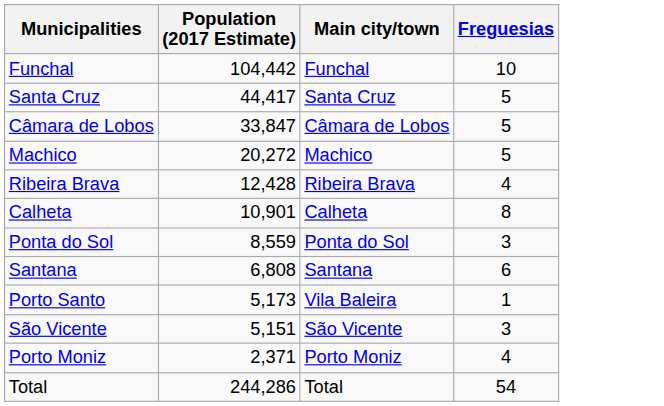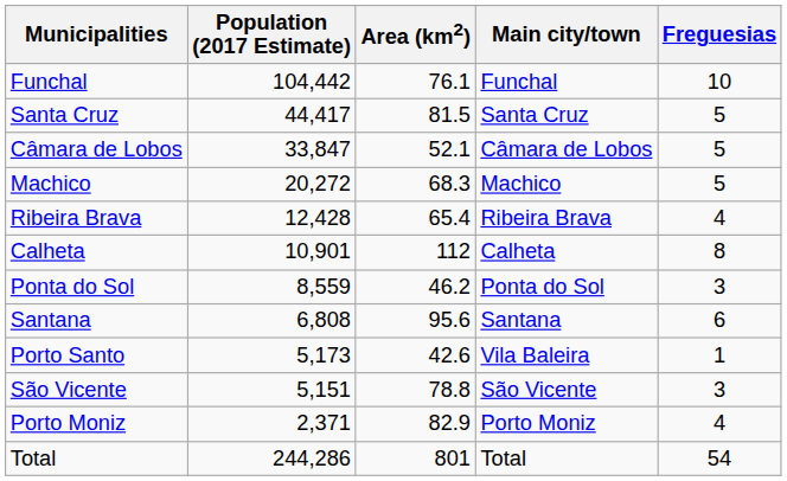 <table class="wikitable">
 <tr>
 <th>Municipalities</th>
 <th>Population<br>(2017 Estimate)</th>
+<th>Area (km<sup>2</sup>)</th>
 <th>Main city/town</th>
 <th><a href='#'>Freguesias</a></th>
 </tr>
 <tr>
 <td><a href='#'>Funchal</a></td>
 <td align="right">104,442</td>
+<td align="right">76.1</td>
 <td><a href='#'>Funchal</a></td>
 <td align="center">10</td>
 </tr>
 <tr>
 <td><a href='#'>Santa Cruz</a></td>
 <td align="right">44,417</td>
+<td align="right">81.5</td>
 <td><a href='#'>Santa Cruz</a></td>
 <td align="center">5</td>
 </tr>
 <tr>
 <td><a href='#'>Câmara de Lobos</a></td>
 <td align="right">33,847</td>
+<td align="right">52.1</td>
 <td><a href='#'>Câmara de Lobos</a></td>
 <td align="center">5</td>
 </tr>
 <tr>
 <td><a href='#'>Machico</a></td>
 <td align="right">20,272</td>
+<td align="right">68.3</td>
 <td><a href='#'>Machico</a></td>
 <td align="center">5</td>
 </tr>
 <tr>
 <td><a href='#'>Ribeira Brava</a></td>
 <td align="right">12,428</td>
+<td align="right">65.4</td>
 <td><a href='#'>Ribeira Brava</a></td>
 <td align="center">4</td>
 </tr>
 <tr>
 <td><a href='#'>Calheta</a></td>
 <td align="right">10,901</td>
+<td align="right">112</td>
 <td><a href='#'>Calheta</a></td>
 <td align="center">8</td>
 </tr>
 <tr>
 <td><a href='#'>Ponta do Sol</a></td>
 <td align="right">8,559</td>
+<td align="right">46.2</td>
 <td><a href='#'>Ponta do Sol</a></td>
 <td align="center">3</td>
 </tr>
 <tr>
 <td><a href='#'>Santana</a></td>
 <td align="right">6,808</td>
+<td align="right">95.6</td>
 <td><a href='#'>Santana</a></td>
 <td align="center">6</td>
 </tr>
 <tr>
 <td><a href='#'>Porto Santo</a></td>
 <td align="right">5,173</td>
+<td align="right">42.6</td>
 <td><a href='#'>Vila Baleira</a></td>
 <td align="center">1</td>
 </tr>
 <tr>
 <td><a href='#'>São Vicente</a></td>
 <td align="right">5,151</td>
+<td align="right">78.8</td>
 <td><a href='#'>São Vicente</a></td>
 <td align="center">3</td>
 </tr>
 <tr>
 <td><a href='#'>Porto Moniz</a></td>
 <td align="right">2,371</td>
+<td align="right">82.9</td>
 <td><a href='#'>Porto Moniz</a></td>
 <td align="center">4</td>
 </tr>
 <tr>
 <td>Total</td>
 <td align="right">244,286</td>
+<td align="right">801</td>
 <td>Total</td>
 <td align="center">54</td>
 </tr>
 </table>
